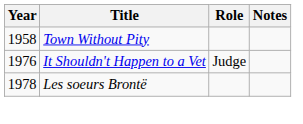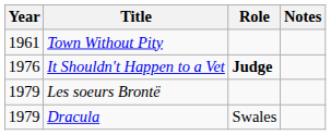 <table class="wikitable">
 <tr>
 <th>Year</th>
 <th>Title</th>
 <th>Role</th>
 <th>Notes</th>
 </tr>
 <tr>
-<td>1958</td>
+<td>1961</td>
 <td><em><a href='#'>Town Without Pity</a></em></td>
 <td></td>
 <td></td>
 </tr>
 <tr>
 <td>1976</td>
 <td><em><a href='#'>It Shouldn't Happen to a Vet</a></em></td>
-<td>Judge</td>
+<td><strong>Judge</strong></td>
 <td></td>
 </tr>
 <tr>
-<td>1978</td>
+<td>1979</td>
 <td><em>Les soeurs Brontë</em></td>
 <td></td>
 <td></td>
 </tr>
+<tr>
+<td>1979</td>
+<td><em><a href='#'>Dracula</a></em></td>
+<td>Swales</td>
+<td></td>
+</tr>
 </table>
